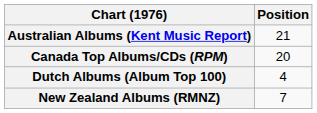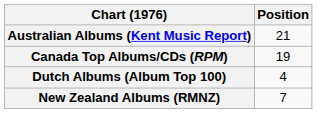 <table class="wikitable sortable plainrowheaders">
 <tr>
 <th>Chart (1976)</th>
 <th>Position</th>
 </tr>
 <tr>
 <th scope="row">Australian Albums (<a href='#'>Kent Music Report</a>)</th>
 <td style="text-align:center">21</td>
 </tr>
 <tr>
 <th scope="row">Canada Top Albums/CDs (<em>RPM</em>)</th>
-<td style="text-align:center">20</td>
+<td style="text-align:center">19</td>
 </tr>
 <tr>
 <th scope="row">Dutch Albums (Album Top 100)</th>
 <td style="text-align:center">4</td>
 </tr>
 <tr>
 <th scope="row">New Zealand Albums (RMNZ)</th>
 <td style="text-align:center">7</td>
 </tr>
 </table>
